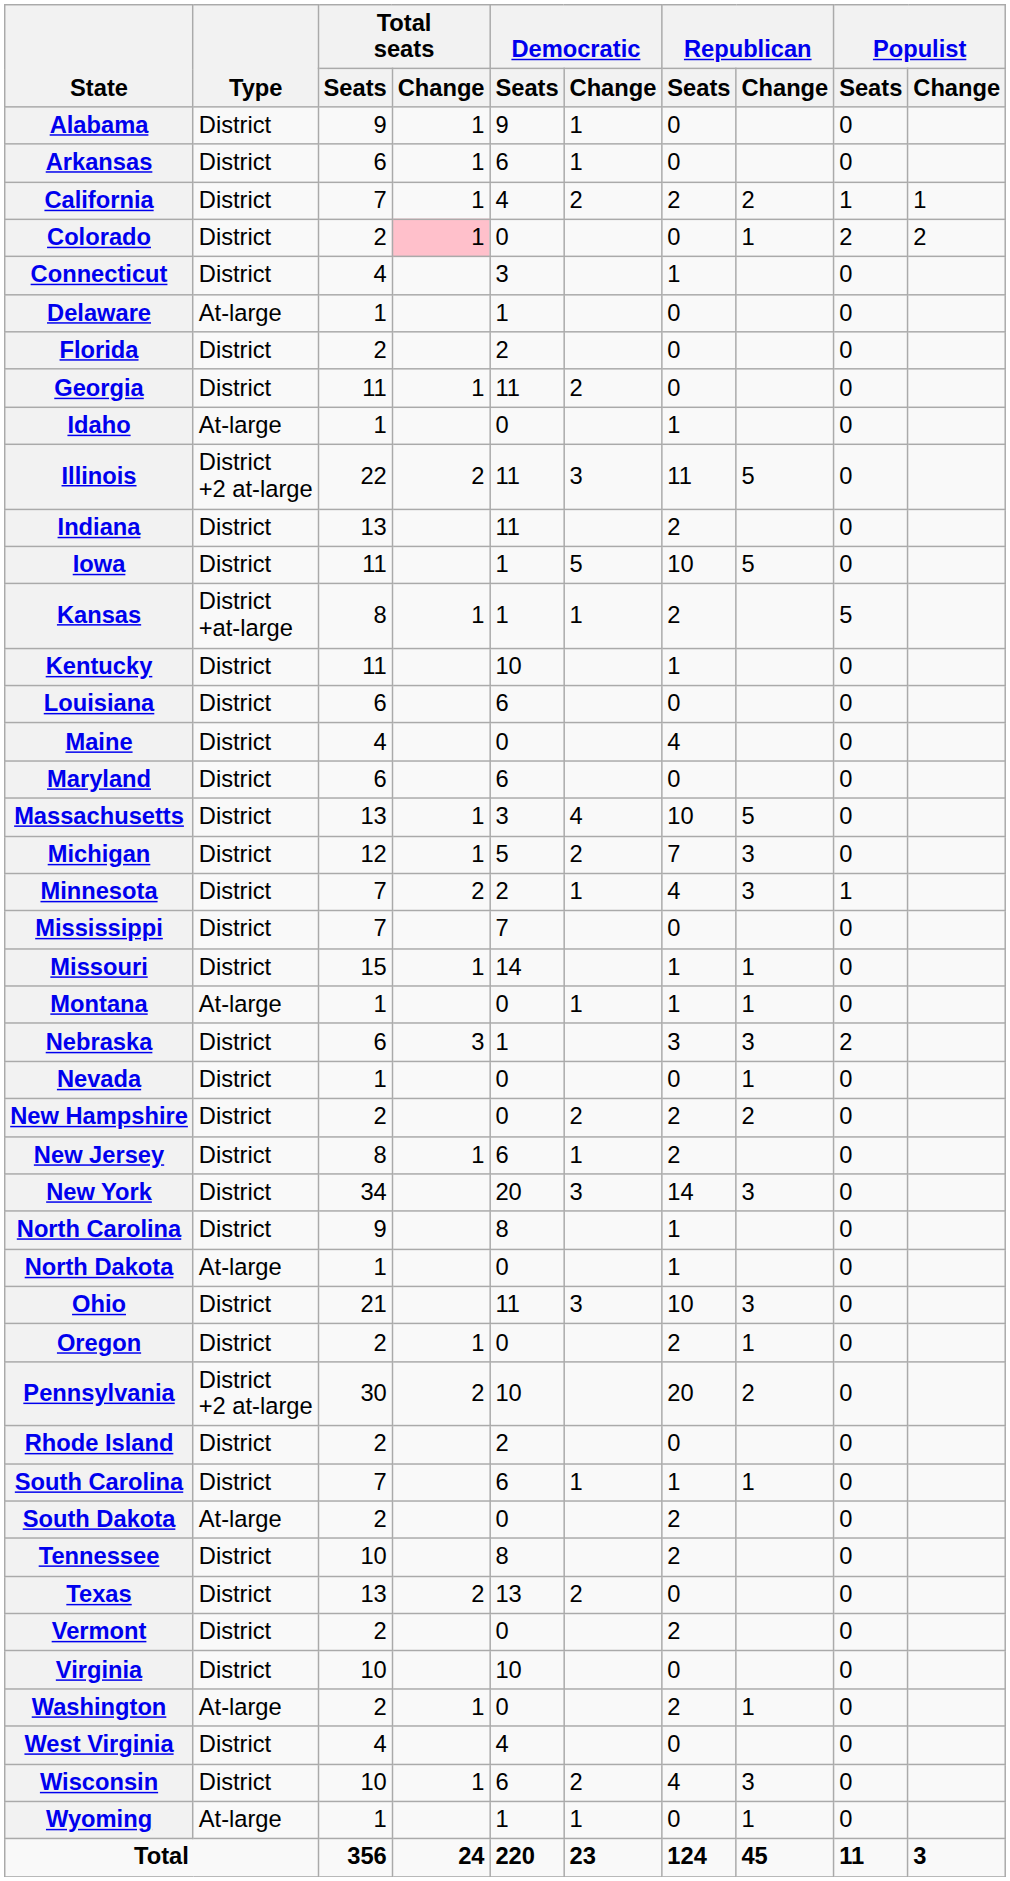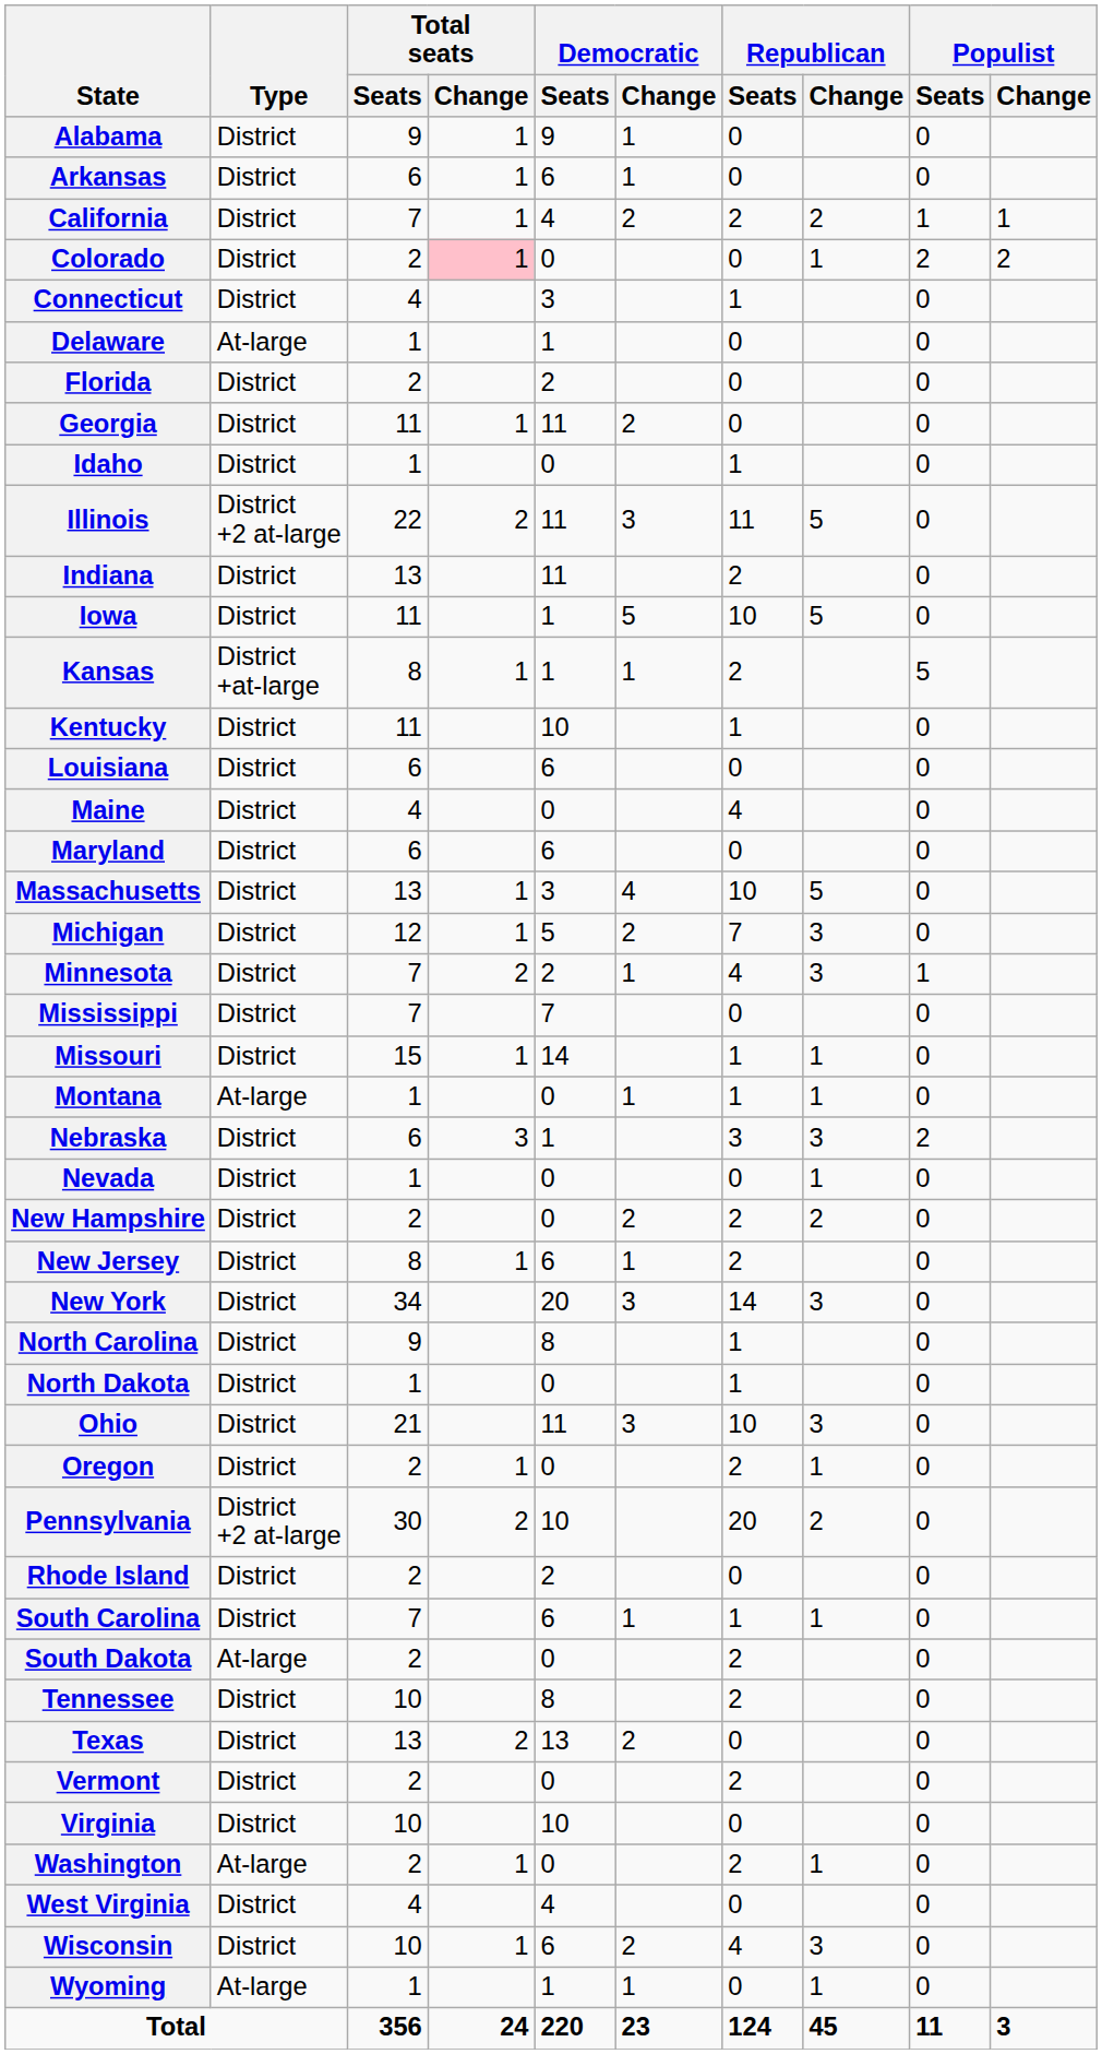 <table class="wikitable sortable">
 <tr valign=bottom>
 <th rowspan=2>State</th>
 <th rowspan=2>Type</th>
 <th colspan=2>Total<br>seats</th>
 <th colspan=2 ><a href='#'>Democratic</a></th>
 <th colspan=2 ><a href='#'>Republican</a></th>
 <th colspan=2 ><a href='#'>Populist</a></th>
 </tr>
 <tr>
 <th>Seats</th>
 <th>Change</th>
 <th>Seats</th>
 <th>Change</th>
 <th>Seats</th>
 <th>Change</th>
 <th>Seats</th>
 <th>Change</th>
 </tr>
 <tr>
 <th><a href='#'>Alabama</a></th>
 <td>District</td>
 <td align=right>9</td>
 <td align=right> 1</td>
 <td>9</td>
 <td> 1</td>
 <td>0</td>
 <td></td>
 <td>0</td>
 <td></td>
 </tr>
 <tr>
 <th><a href='#'>Arkansas</a></th>
 <td>District</td>
 <td align=right>6</td>
 <td align=right> 1</td>
 <td>6</td>
 <td> 1</td>
 <td>0</td>
 <td></td>
 <td>0</td>
 <td></td>
 </tr>
 <tr>
 <th><a href='#'>California</a></th>
 <td>District</td>
 <td align=right>7</td>
 <td align=right> 1</td>
 <td>4</td>
 <td> 2</td>
 <td>2</td>
 <td> 2</td>
 <td>1</td>
 <td> 1</td>
 </tr>
 <tr>
 <th><a href='#'>Colorado</a></th>
 <td>District</td>
 <td align=right>2</td>
 <td align=right style="background: pink;"> 1</td>
 <td>0</td>
 <td></td>
 <td>0</td>
 <td> 1</td>
 <td>2</td>
 <td> 2</td>
 </tr>
 <tr>
 <th><a href='#'>Connecticut</a></th>
 <td>District</td>
 <td align=right>4</td>
 <td align=right></td>
 <td>3</td>
 <td></td>
 <td>1</td>
 <td></td>
 <td>0</td>
 <td></td>
 </tr>
 <tr>
 <th><a href='#'>Delaware</a></th>
 <td>At-large</td>
 <td align=right>1</td>
 <td align=right></td>
 <td>1</td>
 <td></td>
 <td>0</td>
 <td></td>
 <td>0</td>
 <td></td>
 </tr>
 <tr>
 <th><a href='#'>Florida</a></th>
 <td>District</td>
 <td align=right>2</td>
 <td align=right></td>
 <td>2</td>
 <td></td>
 <td>0</td>
 <td></td>
 <td>0</td>
 <td></td>
 </tr>
 <tr>
 <th><a href='#'>Georgia</a></th>
 <td>District</td>
 <td align=right>11</td>
 <td align=right> 1</td>
 <td>11</td>
 <td> 2</td>
 <td>0</td>
 <td></td>
 <td>0</td>
 <td></td>
 </tr>
 <tr>
 <th><a href='#'>Idaho</a></th>
-<td>At-large</td>
+<td>District</td>
 <td align=right>1</td>
 <td align=right></td>
 <td>0</td>
 <td></td>
 <td>1</td>
 <td></td>
 <td>0</td>
 <td></td>
 </tr>
 <tr>
 <th><a href='#'>Illinois</a></th>
 <td>District<br>+2 at-large</td>
 <td align=right>22</td>
 <td align=right> 2</td>
 <td>11</td>
 <td> 3</td>
 <td>11</td>
 <td> 5</td>
 <td>0</td>
 <td></td>
 </tr>
 <tr>
 <th><a href='#'>Indiana</a></th>
 <td>District</td>
 <td align=right>13</td>
 <td align=right></td>
 <td>11</td>
 <td></td>
 <td>2</td>
 <td></td>
 <td>0</td>
 <td></td>
 </tr>
 <tr>
 <th><a href='#'>Iowa</a></th>
 <td>District</td>
 <td align=right>11</td>
 <td align=right></td>
 <td>1</td>
 <td> 5</td>
 <td>10</td>
 <td> 5</td>
 <td>0</td>
 <td></td>
 </tr>
 <tr>
 <th><a href='#'>Kansas</a></th>
 <td>District<br>+at-large</td>
 <td align=right>8</td>
 <td align=right> 1</td>
 <td>1</td>
 <td> 1</td>
 <td>2</td>
 <td></td>
 <td>5</td>
 <td></td>
 </tr>
 <tr>
 <th><a href='#'>Kentucky</a></th>
 <td>District</td>
 <td align=right>11</td>
 <td align=right></td>
 <td>10</td>
 <td></td>
 <td>1</td>
 <td></td>
 <td>0</td>
 <td></td>
 </tr>
 <tr>
 <th><a href='#'>Louisiana</a></th>
 <td>District</td>
 <td align=right>6</td>
 <td align=right></td>
 <td>6</td>
 <td></td>
 <td>0</td>
 <td></td>
 <td>0</td>
 <td></td>
 </tr>
 <tr>
 <th><a href='#'>Maine</a></th>
 <td>District</td>
 <td align=right>4</td>
 <td align=right></td>
 <td>0</td>
 <td></td>
 <td>4</td>
 <td></td>
 <td>0</td>
 <td></td>
 </tr>
 <tr>
 <th><a href='#'>Maryland</a></th>
 <td>District</td>
 <td align=right>6</td>
 <td align=right></td>
 <td>6</td>
 <td></td>
 <td>0</td>
 <td></td>
 <td>0</td>
 <td></td>
 </tr>
 <tr>
 <th><a href='#'>Massachusetts</a></th>
 <td>District</td>
 <td align=right>13</td>
 <td align=right> 1</td>
 <td>3</td>
 <td> 4</td>
 <td>10</td>
 <td> 5</td>
 <td>0</td>
 <td></td>
 </tr>
 <tr>
 <th><a href='#'>Michigan</a></th>
 <td>District</td>
 <td align=right>12</td>
 <td align=right> 1</td>
 <td>5</td>
 <td> 2</td>
 <td>7</td>
 <td> 3</td>
 <td>0</td>
 <td></td>
 </tr>
 <tr>
 <th><a href='#'>Minnesota</a></th>
 <td>District</td>
 <td align=right>7</td>
 <td align=right> 2</td>
 <td>2</td>
 <td> 1</td>
 <td>4</td>
 <td> 3</td>
 <td>1</td>
 <td></td>
 </tr>
 <tr>
 <th><a href='#'>Mississippi</a></th>
 <td>District</td>
 <td align=right>7</td>
 <td align=right></td>
 <td>7</td>
 <td></td>
 <td>0</td>
 <td></td>
 <td>0</td>
 <td></td>
 </tr>
 <tr>
 <th><a href='#'>Missouri</a></th>
 <td>District</td>
 <td align=right>15</td>
 <td align=right> 1</td>
 <td>14</td>
 <td></td>
 <td>1</td>
 <td> 1</td>
 <td>0</td>
 <td></td>
 </tr>
 <tr>
 <th><a href='#'>Montana</a></th>
 <td>At-large</td>
 <td align=right>1</td>
 <td align=right></td>
 <td>0</td>
 <td> 1</td>
 <td>1</td>
 <td> 1</td>
 <td>0</td>
 <td></td>
 </tr>
 <tr>
 <th><a href='#'>Nebraska</a></th>
 <td>District</td>
 <td align=right>6</td>
 <td align=right> 3</td>
 <td>1</td>
 <td></td>
 <td>3</td>
 <td> 3</td>
 <td>2</td>
 <td></td>
 </tr>
 <tr>
 <th><a href='#'>Nevada</a></th>
 <td>District</td>
 <td align=right>1</td>
 <td align=right></td>
 <td>0</td>
 <td></td>
 <td>0</td>
 <td> 1</td>
 <td>0</td>
 <td></td>
 </tr>
 <tr>
 <th><a href='#'>New Hampshire</a></th>
 <td>District</td>
 <td align=right>2</td>
 <td align=right></td>
 <td>0</td>
 <td> 2</td>
 <td>2</td>
 <td> 2</td>
 <td>0</td>
 <td></td>
 </tr>
 <tr>
 <th><a href='#'>New Jersey</a></th>
 <td>District</td>
 <td align=right>8</td>
 <td align=right> 1</td>
 <td>6</td>
 <td> 1</td>
 <td>2</td>
 <td></td>
 <td>0</td>
 <td></td>
 </tr>
 <tr>
 <th><a href='#'>New York</a></th>
 <td>District</td>
 <td align=right>34</td>
 <td align=right></td>
 <td>20</td>
 <td> 3</td>
 <td>14</td>
 <td> 3</td>
 <td>0</td>
 <td></td>
 </tr>
 <tr>
 <th><a href='#'>North Carolina</a></th>
 <td>District</td>
 <td align=right>9</td>
 <td align=right></td>
 <td>8</td>
 <td></td>
 <td>1</td>
 <td></td>
 <td>0</td>
 <td></td>
 </tr>
 <tr>
 <th><a href='#'>North Dakota</a></th>
-<td>At-large</td>
+<td>District</td>
 <td align=right>1</td>
 <td align=right></td>
 <td>0</td>
 <td></td>
 <td>1</td>
 <td></td>
 <td>0</td>
 <td></td>
 </tr>
 <tr>
 <th><a href='#'>Ohio</a></th>
 <td>District</td>
 <td align=right>21</td>
 <td align=right></td>
 <td>11</td>
 <td> 3</td>
 <td>10</td>
 <td> 3</td>
 <td>0</td>
 <td></td>
 </tr>
 <tr>
 <th><a href='#'>Oregon</a></th>
 <td>District</td>
 <td align=right>2</td>
 <td align=right> 1</td>
 <td>0</td>
 <td></td>
 <td>2</td>
 <td> 1</td>
 <td>0</td>
 <td></td>
 </tr>
 <tr>
 <th><a href='#'>Pennsylvania</a></th>
 <td>District<br>+2 at-large</td>
 <td align=right>30</td>
 <td align=right> 2</td>
 <td>10</td>
 <td></td>
 <td>20</td>
 <td> 2</td>
 <td>0</td>
 <td></td>
 </tr>
 <tr>
 <th><a href='#'>Rhode Island</a></th>
 <td>District</td>
 <td align=right>2</td>
 <td align=right></td>
 <td>2</td>
 <td></td>
 <td>0</td>
 <td></td>
 <td>0</td>
 <td></td>
 </tr>
 <tr>
 <th><a href='#'>South Carolina</a></th>
 <td>District</td>
 <td align=right>7</td>
 <td align=right></td>
 <td>6</td>
 <td> 1</td>
 <td>1</td>
 <td> 1</td>
 <td>0</td>
 <td></td>
 </tr>
 <tr>
 <th><a href='#'>South Dakota</a></th>
 <td>At-large</td>
 <td align=right>2</td>
 <td align=right></td>
 <td>0</td>
 <td></td>
 <td>2</td>
 <td></td>
 <td>0</td>
 <td></td>
 </tr>
 <tr>
 <th><a href='#'>Tennessee</a></th>
 <td>District</td>
 <td align=right>10</td>
 <td align=right></td>
 <td>8</td>
 <td></td>
 <td>2</td>
 <td></td>
 <td>0</td>
 <td></td>
 </tr>
 <tr>
 <th><a href='#'>Texas</a></th>
 <td>District</td>
 <td align=right>13</td>
 <td align=right> 2</td>
 <td>13</td>
 <td> 2</td>
 <td>0</td>
 <td></td>
 <td>0</td>
 <td></td>
 </tr>
 <tr>
 <th><a href='#'>Vermont</a></th>
 <td>District</td>
 <td align=right>2</td>
 <td align=right></td>
 <td>0</td>
 <td></td>
 <td>2</td>
 <td></td>
 <td>0</td>
 <td></td>
 </tr>
 <tr>
 <th><a href='#'>Virginia</a></th>
 <td>District</td>
 <td align=right>10</td>
 <td align=right></td>
 <td>10</td>
 <td></td>
 <td>0</td>
 <td></td>
 <td>0</td>
 <td></td>
 </tr>
 <tr>
 <th><a href='#'>Washington</a></th>
 <td>At-large</td>
 <td align=right>2</td>
 <td align=right> 1</td>
 <td>0</td>
 <td></td>
 <td>2</td>
 <td> 1</td>
 <td>0</td>
 <td></td>
 </tr>
 <tr>
 <th><a href='#'>West Virginia</a></th>
 <td>District</td>
 <td align=right>4</td>
 <td align=right></td>
 <td>4</td>
 <td></td>
 <td>0</td>
 <td></td>
 <td>0</td>
 <td></td>
 </tr>
 <tr>
 <th><a href='#'>Wisconsin</a></th>
 <td>District</td>
 <td align=right>10</td>
 <td align=right> 1</td>
 <td>6</td>
 <td> 2</td>
 <td>4</td>
 <td> 3</td>
 <td>0</td>
 <td></td>
 </tr>
 <tr>
 <th><a href='#'>Wyoming</a></th>
 <td>At-large</td>
 <td align=right>1</td>
 <td align=right></td>
 <td>1</td>
 <td> 1</td>
 <td>0</td>
 <td> 1</td>
 <td>0</td>
 <td></td>
 </tr>
 <tr>
 <td align=center colspan=2><strong>Total</strong></td>
 <td align=right><strong>356</strong></td>
 <td align=right> <strong>24</strong></td>
 <td><strong>220</strong><br></td>
 <td> <strong>23</strong></td>
 <td><strong>124</strong><br></td>
 <td> <strong>45</strong></td>
 <td><strong>11</strong><br></td>
 <td> <strong>3</strong></td>
 </tr>
 </table>
